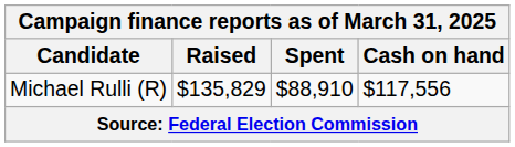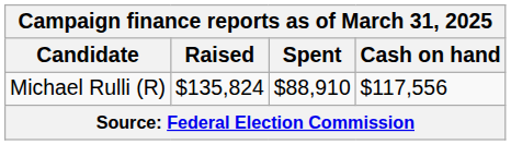 <table class="wikitable sortable">
 <tr>
 <th colspan=4>Campaign finance reports as of March 31, 2025</th>
 </tr>
 <tr style="text-align:center;">
 <th>Candidate</th>
 <th>Raised</th>
 <th>Spent</th>
 <th>Cash on hand</th>
 </tr>
 <tr>
 <td>Michael Rulli (R)</td>
-<td>$135,829</td>
+<td>$135,824</td>
 <td>$88,910</td>
 <td>$117,556</td>
 </tr>
 <tr>
 <th colspan="4"><small>Source: <a href='#'>Federal Election Commission</a></small></th>
 </tr>
 </table>
